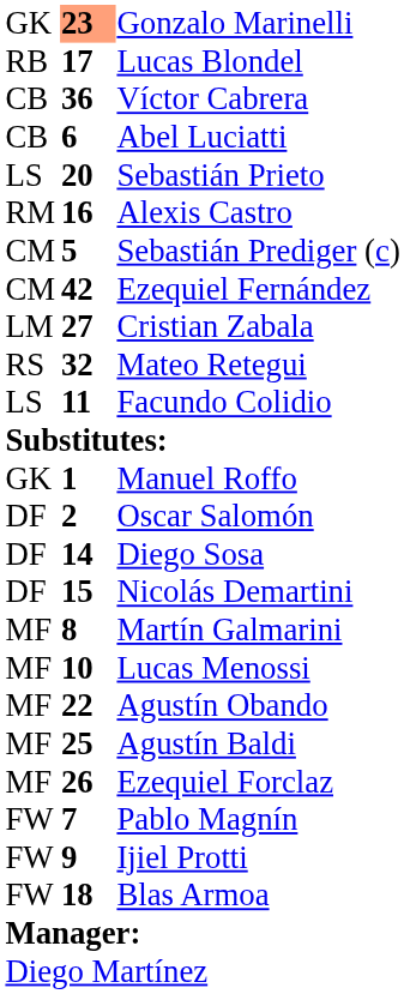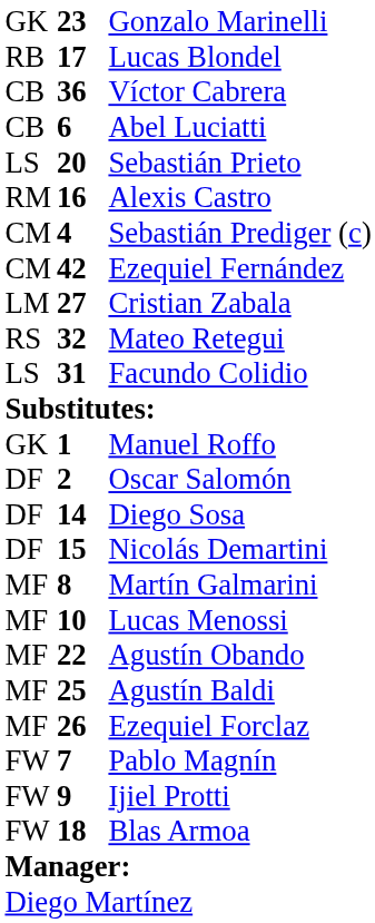 <table cellspacing="0" cellpadding="0" style="font-size:90%; margin:0.2em auto;">
 <tr>
 <th width="25"></th>
 <th width="25"></th>
 </tr>
 <tr>
 <td>GK</td>
-<td style="background: lightsalmon;"><strong>23</strong></td>
+<td><strong>23</strong></td>
 <td> <a href='#'>Gonzalo Marinelli</a></td>
 </tr>
 <tr>
 <td>RB</td>
 <td><strong>17</strong></td>
 <td> <a href='#'>Lucas Blondel</a></td>
 <td></td>
 </tr>
 <tr>
 <td>CB</td>
 <td><strong>36</strong></td>
 <td> <a href='#'>Víctor Cabrera</a></td>
 <td></td>
 </tr>
 <tr>
 <td>CB</td>
 <td><strong>6</strong></td>
 <td> <a href='#'>Abel Luciatti</a></td>
 </tr>
 <tr>
 <td>LS</td>
 <td><strong>20</strong></td>
 <td> <a href='#'>Sebastián Prieto</a></td>
 <td></td>
 </tr>
 <tr>
 <td>RM</td>
 <td><strong>16</strong></td>
 <td> <a href='#'>Alexis Castro</a></td>
 <td></td>
 <td></td>
 </tr>
 <tr>
 <td>CM</td>
-<td><strong>5</strong></td>
+<td><strong>4</strong></td>
 <td> <a href='#'>Sebastián Prediger</a> (<a href='#'>c</a>)</td>
 </tr>
 <tr>
 <td>CM</td>
 <td><strong>42</strong></td>
 <td> <a href='#'>Ezequiel Fernández</a></td>
 </tr>
 <tr>
 <td>LM</td>
 <td><strong>27</strong></td>
 <td> <a href='#'>Cristian Zabala</a></td>
 <td></td>
 <td></td>
 </tr>
 <tr>
 <td>RS</td>
 <td><strong>32</strong></td>
 <td> <a href='#'>Mateo Retegui</a></td>
 <td></td>
 <td></td>
 </tr>
 <tr>
 <td>LS</td>
-<td><strong>11</strong></td>
+<td><strong>31</strong></td>
 <td> <a href='#'>Facundo Colidio</a></td>
 <td></td>
 <td></td>
 </tr>
 <tr>
 <td colspan=3><strong>Substitutes:</strong></td>
 </tr>
 <tr>
 <td>GK</td>
 <td><strong>1</strong></td>
 <td> <a href='#'>Manuel Roffo</a></td>
 </tr>
 <tr>
 <td>DF</td>
 <td><strong>2</strong></td>
 <td> <a href='#'>Oscar Salomón</a></td>
 </tr>
 <tr>
 <td>DF</td>
 <td><strong>14</strong></td>
 <td> <a href='#'>Diego Sosa</a></td>
 </tr>
 <tr>
 <td>DF</td>
 <td><strong>15</strong></td>
 <td> <a href='#'>Nicolás Demartini</a></td>
 </tr>
 <tr>
 <td>MF</td>
 <td><strong>8</strong></td>
 <td> <a href='#'>Martín Galmarini</a></td>
 </tr>
 <tr>
 <td>MF</td>
 <td><strong>10</strong></td>
 <td> <a href='#'>Lucas Menossi</a></td>
 </tr>
 <tr>
 <td>MF</td>
 <td><strong>22</strong></td>
 <td> <a href='#'>Agustín Obando</a></td>
 <td></td>
 <td></td>
 </tr>
 <tr>
 <td>MF</td>
 <td><strong>25</strong></td>
 <td> <a href='#'>Agustín Baldi</a></td>
 </tr>
 <tr>
 <td>MF</td>
 <td><strong>26</strong></td>
 <td> <a href='#'>Ezequiel Forclaz</a></td>
 </tr>
 <tr>
 <td>FW</td>
 <td><strong>7</strong></td>
 <td> <a href='#'>Pablo Magnín</a></td>
 <td></td>
 <td></td>
 </tr>
 <tr>
 <td>FW</td>
 <td><strong>9</strong></td>
 <td> <a href='#'>Ijiel Protti</a></td>
 <td></td>
 <td></td>
 </tr>
 <tr>
 <td>FW</td>
 <td><strong>18</strong></td>
 <td> <a href='#'>Blas Armoa</a></td>
 <td></td>
 <td></td>
 </tr>
 <tr>
 <td colspan=3><strong>Manager:</strong></td>
 </tr>
 <tr>
 <td colspan="4"> <a href='#'>Diego Martínez</a></td>
 </tr>
 </table>
